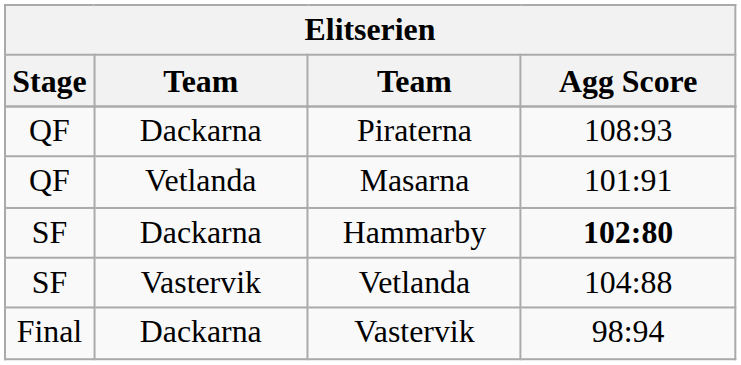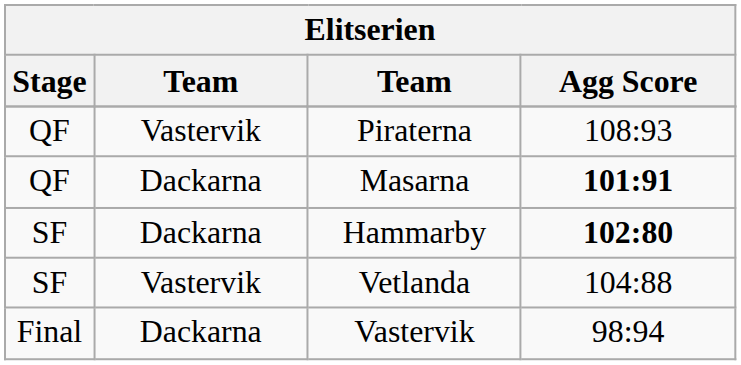 <table class="wikitable">
 <tr>
 <th colspan="4">Elitserien</th>
 </tr>
 <tr>
 <th width=20>Stage</th>
 <th width=100>Team</th>
 <th width=100>Team</th>
 <th width=100>Agg Score</th>
 </tr>
 <tr>
 </tr>
 <tr align=center>
 <td>QF</td>
-<td>Dackarna</td>
+<td>Vastervik</td>
 <td>Piraterna</td>
 <td>108:93</td>
 </tr>
 <tr align=center>
 <td>QF</td>
-<td>Vetlanda</td>
+<td>Dackarna</td>
 <td>Masarna</td>
-<td>101:91</td>
+<td><strong>101:91</strong></td>
 </tr>
 <tr align=center>
 <td>SF</td>
 <td>Dackarna</td>
 <td>Hammarby</td>
 <td><strong>102:80</strong></td>
 </tr>
 <tr align=center>
 <td>SF</td>
 <td>Vastervik</td>
 <td>Vetlanda</td>
 <td>104:88</td>
 </tr>
 <tr align=center>
 <td>Final</td>
 <td>Dackarna</td>
 <td>Vastervik</td>
 <td>98:94</td>
 </tr>
 </table>
